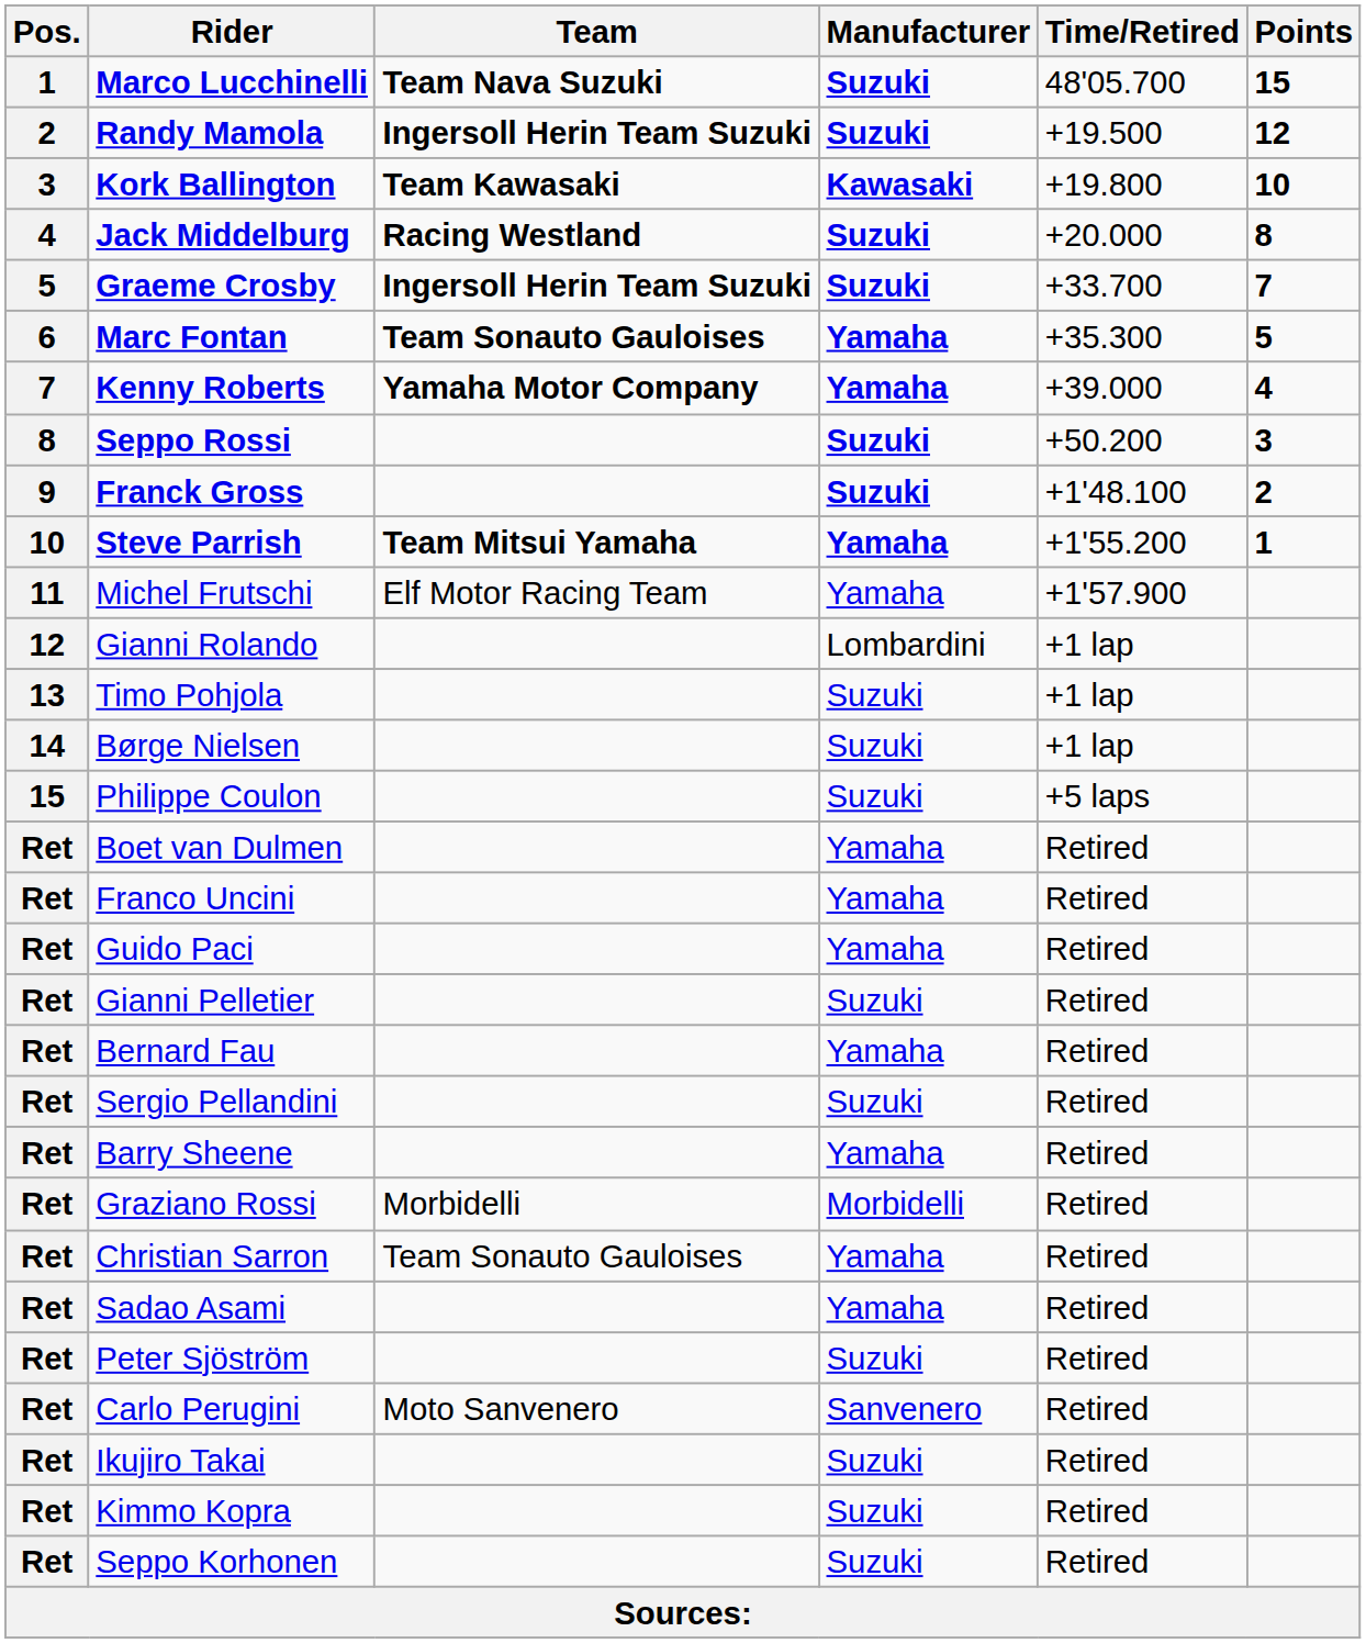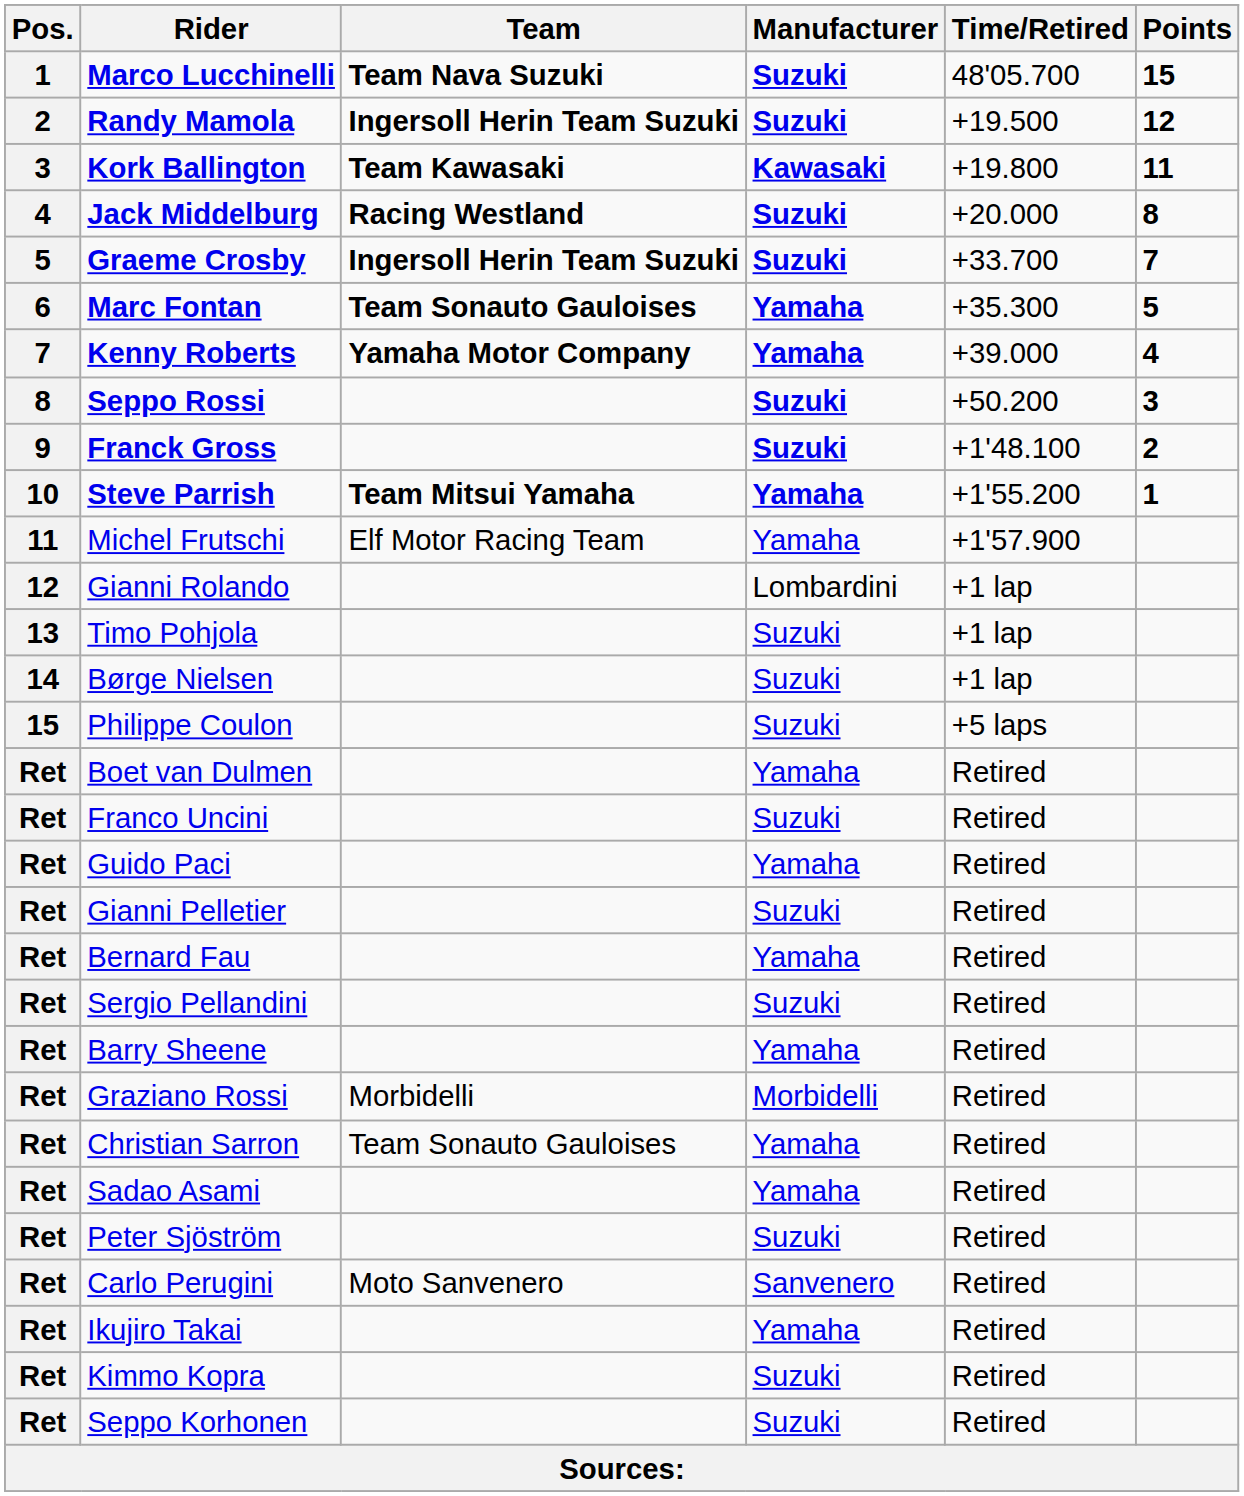 <table class="wikitable" style="font-size: 95%;">
 <tr>
 <th>Pos.</th>
 <th>Rider</th>
 <th>Team</th>
 <th>Manufacturer</th>
 <th>Time/Retired</th>
 <th>Points</th>
 </tr>
 <tr>
 <th>1</th>
 <td> <strong><a href='#'>Marco Lucchinelli</a></strong></td>
 <td><strong>Team Nava Suzuki</strong></td>
 <td><strong><a href='#'>Suzuki</a></strong></td>
 <td>48'05.700</td>
 <td><strong>15</strong></td>
 </tr>
 <tr>
 <th>2</th>
 <td> <strong><a href='#'>Randy Mamola</a></strong></td>
 <td><strong>Ingersoll Herin Team Suzuki</strong></td>
 <td><strong><a href='#'>Suzuki</a></strong></td>
 <td>+19.500</td>
 <td><strong>12</strong></td>
 </tr>
 <tr>
 <th>3</th>
 <td> <strong><a href='#'>Kork Ballington</a></strong></td>
 <td><strong>Team Kawasaki</strong></td>
 <td><strong><a href='#'>Kawasaki</a></strong></td>
 <td>+19.800</td>
-<td><strong>10</strong></td>
+<td><strong>11</strong></td>
 </tr>
 <tr>
 <th>4</th>
 <td> <strong><a href='#'>Jack Middelburg</a></strong></td>
 <td><strong>Racing Westland</strong></td>
 <td><strong><a href='#'>Suzuki</a></strong></td>
 <td>+20.000</td>
 <td><strong>8</strong></td>
 </tr>
 <tr>
 <th>5</th>
 <td> <strong><a href='#'>Graeme Crosby</a></strong></td>
 <td><strong>Ingersoll Herin Team Suzuki</strong></td>
 <td><strong><a href='#'>Suzuki</a></strong></td>
 <td>+33.700</td>
 <td><strong>7</strong></td>
 </tr>
 <tr>
 <th>6</th>
 <td> <strong><a href='#'>Marc Fontan</a></strong></td>
 <td><strong>Team Sonauto Gauloises</strong></td>
 <td><strong><a href='#'>Yamaha</a></strong></td>
 <td>+35.300</td>
 <td><strong>5</strong></td>
 </tr>
 <tr>
 <th>7</th>
 <td> <strong><a href='#'>Kenny Roberts</a></strong></td>
 <td><strong>Yamaha Motor Company</strong></td>
 <td><strong><a href='#'>Yamaha</a></strong></td>
 <td>+39.000</td>
 <td><strong>4</strong></td>
 </tr>
 <tr>
 <th>8</th>
 <td> <strong><a href='#'>Seppo Rossi</a></strong></td>
 <td></td>
 <td><strong><a href='#'>Suzuki</a></strong></td>
 <td>+50.200</td>
 <td><strong>3</strong></td>
 </tr>
 <tr>
 <th>9</th>
 <td> <strong><a href='#'>Franck Gross</a></strong></td>
 <td></td>
 <td><strong><a href='#'>Suzuki</a></strong></td>
 <td>+1'48.100</td>
 <td><strong>2</strong></td>
 </tr>
 <tr>
 <th>10</th>
 <td> <strong><a href='#'>Steve Parrish</a></strong></td>
 <td><strong>Team Mitsui Yamaha</strong></td>
 <td><strong><a href='#'>Yamaha</a></strong></td>
 <td>+1'55.200</td>
 <td><strong>1</strong></td>
 </tr>
 <tr>
 <th>11</th>
 <td> <a href='#'>Michel Frutschi</a></td>
 <td>Elf Motor Racing Team</td>
 <td><a href='#'>Yamaha</a></td>
 <td>+1'57.900</td>
 <td></td>
 </tr>
 <tr>
 <th>12</th>
 <td> <a href='#'>Gianni Rolando</a></td>
 <td></td>
 <td>Lombardini</td>
 <td>+1 lap</td>
 <td></td>
 </tr>
 <tr>
 <th>13</th>
 <td> <a href='#'>Timo Pohjola</a></td>
 <td></td>
 <td><a href='#'>Suzuki</a></td>
 <td>+1 lap</td>
 <td></td>
 </tr>
 <tr>
 <th>14</th>
 <td> <a href='#'>Børge Nielsen</a></td>
 <td></td>
 <td><a href='#'>Suzuki</a></td>
 <td>+1 lap</td>
 <td></td>
 </tr>
 <tr>
 <th>15</th>
 <td> <a href='#'>Philippe Coulon</a></td>
 <td></td>
 <td><a href='#'>Suzuki</a></td>
 <td>+5 laps</td>
 <td></td>
 </tr>
 <tr>
 <th>Ret</th>
 <td> <a href='#'>Boet van Dulmen</a></td>
 <td></td>
 <td><a href='#'>Yamaha</a></td>
 <td>Retired</td>
 <td></td>
 </tr>
 <tr>
 <th>Ret</th>
 <td> <a href='#'>Franco Uncini</a></td>
 <td></td>
-<td><a href='#'>Yamaha</a></td>
+<td><a href='#'>Suzuki</a></td>
 <td>Retired</td>
 <td></td>
 </tr>
 <tr>
 <th>Ret</th>
 <td> <a href='#'>Guido Paci</a></td>
 <td></td>
 <td><a href='#'>Yamaha</a></td>
 <td>Retired</td>
 <td></td>
 </tr>
 <tr>
 <th>Ret</th>
 <td> <a href='#'>Gianni Pelletier</a></td>
 <td></td>
 <td><a href='#'>Suzuki</a></td>
 <td>Retired</td>
 <td></td>
 </tr>
 <tr>
 <th>Ret</th>
 <td> <a href='#'>Bernard Fau</a></td>
 <td></td>
 <td><a href='#'>Yamaha</a></td>
 <td>Retired</td>
 <td></td>
 </tr>
 <tr>
 <th>Ret</th>
 <td> <a href='#'>Sergio Pellandini</a></td>
 <td></td>
 <td><a href='#'>Suzuki</a></td>
 <td>Retired</td>
 <td></td>
 </tr>
 <tr>
 <th>Ret</th>
 <td> <a href='#'>Barry Sheene</a></td>
 <td></td>
 <td><a href='#'>Yamaha</a></td>
 <td>Retired</td>
 <td></td>
 </tr>
 <tr>
 <th>Ret</th>
 <td> <a href='#'>Graziano Rossi</a></td>
 <td>Morbidelli</td>
 <td><a href='#'>Morbidelli</a></td>
 <td>Retired</td>
 <td></td>
 </tr>
 <tr>
 <th>Ret</th>
 <td> <a href='#'>Christian Sarron</a></td>
 <td>Team Sonauto Gauloises</td>
 <td><a href='#'>Yamaha</a></td>
 <td>Retired</td>
 <td></td>
 </tr>
 <tr>
 <th>Ret</th>
 <td> <a href='#'>Sadao Asami</a></td>
 <td></td>
 <td><a href='#'>Yamaha</a></td>
 <td>Retired</td>
 <td></td>
 </tr>
 <tr>
 <th>Ret</th>
 <td> <a href='#'>Peter Sjöström</a></td>
 <td></td>
 <td><a href='#'>Suzuki</a></td>
 <td>Retired</td>
 <td></td>
 </tr>
 <tr>
 <th>Ret</th>
 <td> <a href='#'>Carlo Perugini</a></td>
 <td>Moto Sanvenero</td>
 <td><a href='#'>Sanvenero</a></td>
 <td>Retired</td>
 <td></td>
 </tr>
 <tr>
 <th>Ret</th>
 <td> <a href='#'>Ikujiro Takai</a></td>
 <td></td>
-<td><a href='#'>Suzuki</a></td>
+<td><a href='#'>Yamaha</a></td>
 <td>Retired</td>
 <td></td>
 </tr>
 <tr>
 <th>Ret</th>
 <td> <a href='#'>Kimmo Kopra</a></td>
 <td></td>
 <td><a href='#'>Suzuki</a></td>
 <td>Retired</td>
 <td></td>
 </tr>
 <tr>
 <th>Ret</th>
 <td> <a href='#'>Seppo Korhonen</a></td>
 <td></td>
 <td><a href='#'>Suzuki</a></td>
 <td>Retired</td>
 <td></td>
 </tr>
 <tr>
 <th colspan=8>Sources:</th>
 </tr>
 </table>
